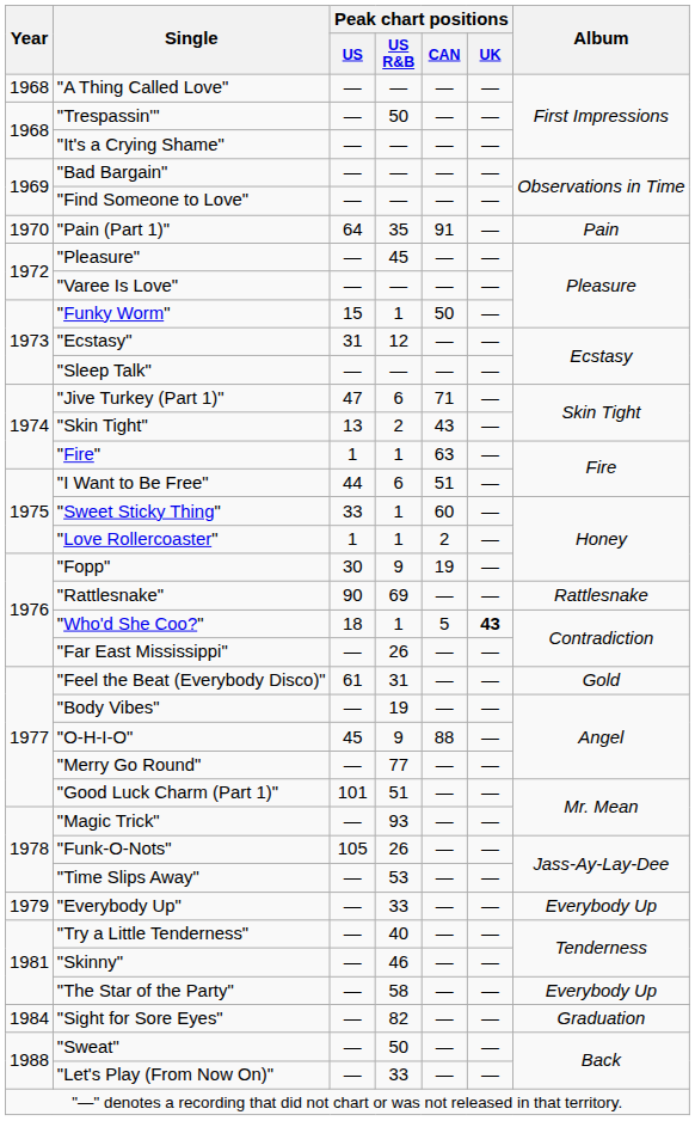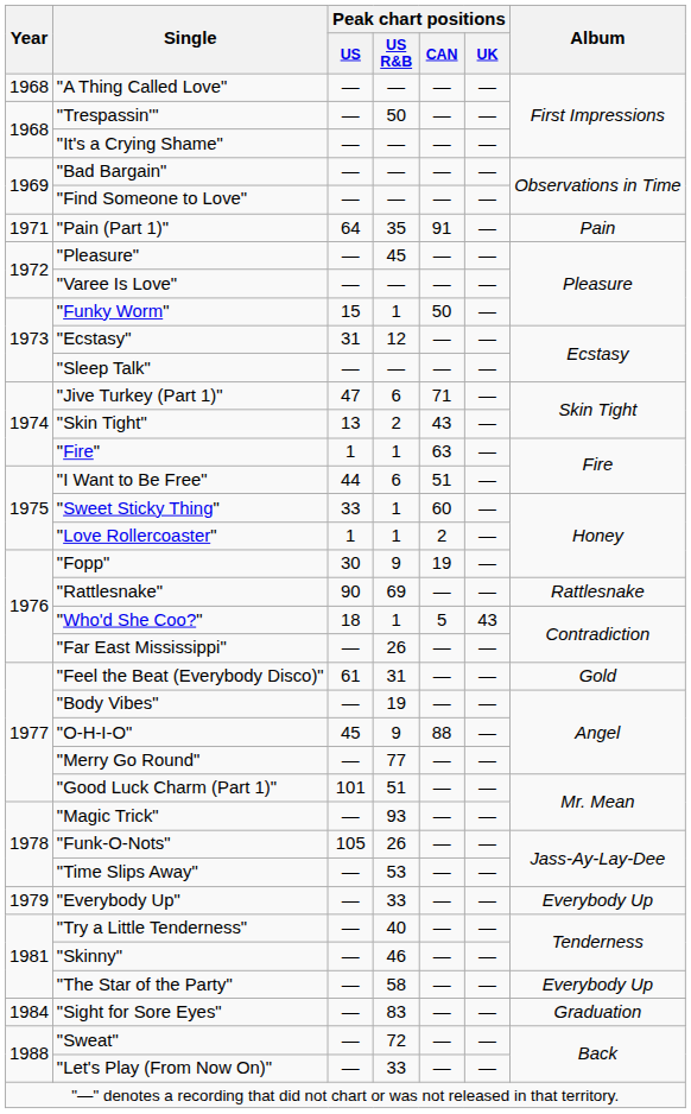 <table class="wikitable" style="text-align:center;">
 <tr>
 <th rowspan="2">Year</th>
 <th rowspan="2">Single</th>
 <th colspan="4">Peak chart positions</th>
 <th rowspan="2">Album</th>
 </tr>
 <tr style="font-size:smaller;">
 <th style="width:35px;"><a href='#'>US</a><br></th>
 <th style="width:35px;"><a href='#'>US<br>R&B</a><br></th>
 <th style="width:35px;"><a href='#'>CAN</a><br></th>
 <th style="width:35px;"><a href='#'>UK</a><br></th>
 </tr>
 <tr>
 <td>1968</td>
 <td style="text-align:left;">"A Thing Called Love"</td>
 <td>—</td>
 <td>—</td>
 <td>—</td>
 <td>—</td>
 <td rowspan="3"><em>First Impressions</em></td>
 </tr>
 <tr>
 <td rowspan="2">1968</td>
 <td style="text-align:left;">"Trespassin'"</td>
 <td>—</td>
 <td>50</td>
 <td>—</td>
 <td>—</td>
 </tr>
 <tr>
 <td style="text-align:left;">"It's a Crying Shame"</td>
 <td>—</td>
 <td>—</td>
 <td>—</td>
 <td>—</td>
 </tr>
 <tr>
 <td rowspan="2">1969</td>
 <td style="text-align:left;">"Bad Bargain"</td>
 <td>—</td>
 <td>—</td>
 <td>—</td>
 <td>—</td>
 <td rowspan="2"><em>Observations in Time</em></td>
 </tr>
 <tr>
 <td style="text-align:left;">"Find Someone to Love"</td>
 <td>—</td>
 <td>—</td>
 <td>—</td>
 <td>—</td>
 </tr>
 <tr>
-<td>1970</td>
+<td>1971</td>
 <td style="text-align:left;">"Pain (Part 1)"</td>
 <td>64</td>
 <td>35</td>
 <td>91</td>
 <td>—</td>
 <td rowspan="1"><em>Pain</em></td>
 </tr>
 <tr>
 <td rowspan="2">1972</td>
 <td style="text-align:left;">"Pleasure"</td>
 <td>—</td>
 <td>45</td>
 <td>—</td>
 <td>—</td>
 <td rowspan="3"><em>Pleasure</em></td>
 </tr>
 <tr>
 <td style="text-align:left;">"Varee Is Love"</td>
 <td>—</td>
 <td>—</td>
 <td>—</td>
 <td>—</td>
 </tr>
 <tr>
 <td rowspan="3">1973</td>
 <td style="text-align:left;">"<a href='#'>Funky Worm</a>"</td>
 <td>15</td>
 <td>1</td>
 <td>50</td>
 <td>—</td>
 </tr>
 <tr>
 <td style="text-align:left;">"Ecstasy"</td>
 <td>31</td>
 <td>12</td>
 <td>—</td>
 <td>—</td>
 <td rowspan="2"><em>Ecstasy</em></td>
 </tr>
 <tr>
 <td style="text-align:left;">"Sleep Talk"</td>
 <td>—</td>
 <td>—</td>
 <td>—</td>
 <td>—</td>
 </tr>
 <tr>
 <td rowspan="3">1974</td>
 <td style="text-align:left;">"Jive Turkey (Part 1)"</td>
 <td>47</td>
 <td>6</td>
 <td>71</td>
 <td>—</td>
 <td rowspan="2"><em>Skin Tight</em></td>
 </tr>
 <tr>
 <td style="text-align:left;">"Skin Tight"</td>
 <td>13</td>
 <td>2</td>
 <td>43</td>
 <td>—</td>
 </tr>
 <tr>
 <td style="text-align:left;">"<a href='#'>Fire</a>" </td>
 <td>1</td>
 <td>1</td>
 <td>63</td>
 <td>—</td>
 <td rowspan="2"><em>Fire</em></td>
 </tr>
 <tr>
 <td rowspan="3">1975</td>
 <td style="text-align:left;">"I Want to Be Free"</td>
 <td>44</td>
 <td>6</td>
 <td>51</td>
 <td>—</td>
 </tr>
 <tr>
 <td style="text-align:left;">"<a href='#'>Sweet Sticky Thing</a>"</td>
 <td>33</td>
 <td>1</td>
 <td>60</td>
 <td>—</td>
 <td rowspan="3"><em>Honey</em></td>
 </tr>
 <tr>
 <td style="text-align:left;">"<a href='#'>Love Rollercoaster</a>"</td>
 <td>1</td>
 <td>1</td>
 <td>2</td>
 <td>—</td>
 </tr>
 <tr>
 <td rowspan="4">1976</td>
 <td style="text-align:left;">"Fopp"</td>
 <td>30</td>
 <td>9</td>
 <td>19</td>
 <td>—</td>
 </tr>
 <tr>
 <td style="text-align:left;">"Rattlesnake"</td>
 <td>90</td>
 <td>69</td>
 <td>—</td>
 <td>—</td>
 <td rowspan=""1><em>Rattlesnake</em></td>
 </tr>
 <tr>
 <td style="text-align:left;">"<a href='#'>Who'd She Coo?</a>"</td>
 <td>18</td>
 <td>1</td>
 <td>5</td>
-<td><strong>43</strong></td>
+<td>43</td>
 <td rowspan="2"><em>Contradiction</em></td>
 </tr>
 <tr>
 <td style="text-align:left;">"Far East Mississippi"</td>
 <td>—</td>
 <td>26</td>
 <td>—</td>
 <td>—</td>
 </tr>
 <tr>
 <td rowspan="5">1977</td>
 <td style="text-align:left;">"Feel the Beat (Everybody Disco)"</td>
 <td>61</td>
 <td>31</td>
 <td>—</td>
 <td>—</td>
 <td rowspan="1"><em>Gold</em></td>
 </tr>
 <tr>
 <td style="text-align:left;">"Body Vibes"</td>
 <td>—</td>
 <td>19</td>
 <td>—</td>
 <td>—</td>
 <td rowspan="3"><em>Angel</em></td>
 </tr>
 <tr>
 <td style="text-align:left;">"O-H-I-O"</td>
 <td>45</td>
 <td>9</td>
 <td>88</td>
 <td>—</td>
 </tr>
 <tr>
 <td style="text-align:left;">"Merry Go Round"</td>
 <td>—</td>
 <td>77</td>
 <td>—</td>
 <td>—</td>
 </tr>
 <tr>
 <td style="text-align:left;">"Good Luck Charm (Part 1)"</td>
 <td>101</td>
 <td>51</td>
 <td>—</td>
 <td>—</td>
 <td rowspan="2"><em>Mr. Mean</em></td>
 </tr>
 <tr>
 <td rowspan="3">1978</td>
 <td style="text-align:left;">"Magic Trick"</td>
 <td>—</td>
 <td>93</td>
 <td>—</td>
 <td>—</td>
 </tr>
 <tr>
 <td style="text-align:left;">"Funk-O-Nots"</td>
 <td>105</td>
 <td>26</td>
 <td>—</td>
 <td>—</td>
 <td rowspan="2"><em>Jass-Ay-Lay-Dee</em></td>
 </tr>
 <tr>
 <td style="text-align:left;">"Time Slips Away"</td>
 <td>—</td>
 <td>53</td>
 <td>—</td>
 <td>—</td>
 </tr>
 <tr>
 <td>1979</td>
 <td style="text-align:left;">"Everybody Up"</td>
 <td>—</td>
 <td>33</td>
 <td>—</td>
 <td>—</td>
 <td rowspan="1"><em>Everybody Up</em></td>
 </tr>
 <tr>
 <td rowspan="3">1981</td>
 <td style="text-align:left;">"Try a Little Tenderness"</td>
 <td>—</td>
 <td>40</td>
 <td>—</td>
 <td>—</td>
 <td rowspan="2"><em>Tenderness</em></td>
 </tr>
 <tr>
 <td style="text-align:left;">"Skinny"</td>
 <td>—</td>
 <td>46</td>
 <td>—</td>
 <td>—</td>
 </tr>
 <tr>
 <td style="text-align:left;">"The Star of the Party"</td>
 <td>—</td>
 <td>58</td>
 <td>—</td>
 <td>—</td>
 <td rowspan="1"><em>Everybody Up</em></td>
 </tr>
 <tr>
 <td>1984</td>
 <td style="text-align:left;">"Sight for Sore Eyes"</td>
 <td>—</td>
-<td>82</td>
+<td>83</td>
 <td>—</td>
 <td>—</td>
 <td rowspan="1"><em>Graduation</em></td>
 </tr>
 <tr>
 <td rowspan="2">1988</td>
 <td style="text-align:left;">"Sweat"</td>
 <td>—</td>
-<td>50</td>
+<td>72</td>
 <td>—</td>
 <td>—</td>
 <td rowspan="2"><em>Back</em></td>
 </tr>
 <tr>
 <td style="text-align:left;">"Let's Play (From Now On)"</td>
 <td>—</td>
 <td>33</td>
 <td>—</td>
 <td>—</td>
 </tr>
 <tr>
 <td colspan="15" style="font-size:90%">"—" denotes a recording that did not chart or was not released in that territory.</td>
 </tr>
 </table>
